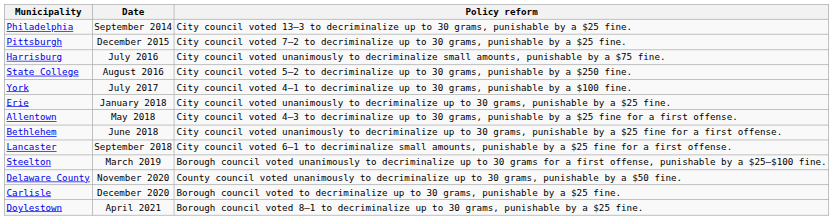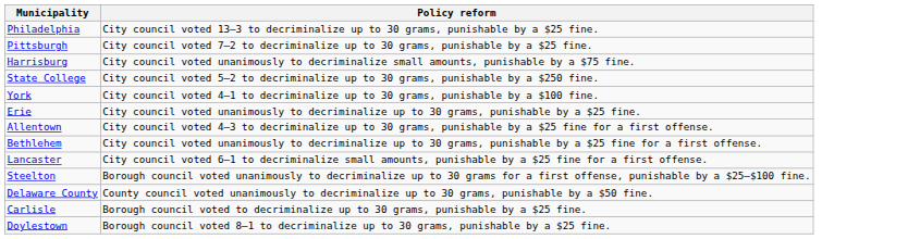 <table class="wikitable">
 <tr>
 <th>Municipality</th>
-<th>Date</th>
 <th>Policy reform</th>
 </tr>
 <tr>
 <td><a href='#'>Philadelphia</a></td>
-<td style="text-align:center;">September 2014</td>
 <td>City council voted 13–3 to decriminalize up to 30 grams, punishable by a $25 fine.</td>
 </tr>
 <tr>
 <td><a href='#'>Pittsburgh</a></td>
-<td style="text-align:center;">December 2015</td>
 <td>City council voted 7–2 to decriminalize up to 30 grams, punishable by a $25 fine.</td>
 </tr>
 <tr>
 <td><a href='#'>Harrisburg</a></td>
-<td style="text-align:center;">July 2016</td>
 <td>City council voted unanimously to decriminalize small amounts, punishable by a $75 fine.</td>
 </tr>
 <tr>
 <td><a href='#'>State College</a></td>
-<td style="text-align:center;">August 2016</td>
 <td>City council voted 5–2 to decriminalize up to 30 grams, punishable by a $250 fine.</td>
 </tr>
 <tr>
 <td><a href='#'>York</a></td>
-<td style="text-align:center;">July 2017</td>
 <td>City council voted 4–1 to decriminalize up to 30 grams, punishable by a $100 fine.</td>
 </tr>
 <tr>
 <td><a href='#'>Erie</a></td>
-<td style="text-align:center;">January 2018</td>
 <td>City council voted unanimously to decriminalize up to 30 grams, punishable by a $25 fine.</td>
 </tr>
 <tr>
 <td><a href='#'>Allentown</a></td>
-<td style="text-align:center;">May 2018</td>
 <td>City council voted 4–3 to decriminalize up to 30 grams, punishable by a $25 fine for a first offense.</td>
 </tr>
 <tr>
 <td><a href='#'>Bethlehem</a></td>
-<td style="text-align:center;">June 2018</td>
 <td>City council voted unanimously  to decriminalize up to 30 grams, punishable by a $25 fine for a first offense.</td>
 </tr>
 <tr>
 <td><a href='#'>Lancaster</a></td>
-<td style="text-align:center;">September 2018</td>
 <td>City council voted 6–1 to decriminalize small amounts, punishable by a $25 fine for a first offense.</td>
 </tr>
 <tr>
 <td><a href='#'>Steelton</a></td>
-<td style="text-align:center;">March 2019</td>
 <td>Borough council voted unanimously to decriminalize up to 30 grams for a first offense, punishable by a $25–$100 fine.</td>
 </tr>
 <tr>
 <td><a href='#'>Delaware County</a></td>
-<td style="text-align:center;">November 2020</td>
 <td>County council voted unanimously to decriminalize up to 30 grams, punishable by a $50 fine.</td>
 </tr>
 <tr>
 <td><a href='#'>Carlisle</a></td>
-<td style="text-align:center;">December 2020</td>
 <td>Borough council voted to decriminalize up to 30 grams, punishable by a $25 fine.</td>
 </tr>
 <tr>
 <td><a href='#'>Doylestown</a></td>
-<td style="text-align:center;">April 2021</td>
 <td>Borough council voted 8–1 to decriminalize up to 30 grams, punishable by a $25 fine.</td>
 </tr>
 </table>
